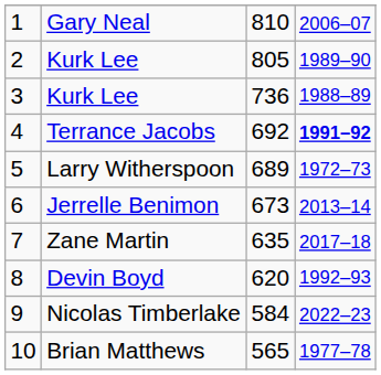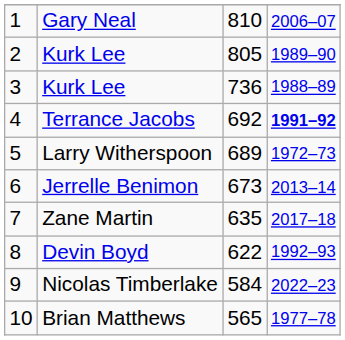 <table class="wikitable">
 <tr>
 </tr>
 <tr>
 <td>1</td>
 <td><a href='#'>Gary Neal</a></td>
 <td>810</td>
 <td style="font-size:80%;"><a href='#'>2006–07</a></td>
 </tr>
 <tr>
 <td>2</td>
 <td><a href='#'>Kurk Lee</a></td>
 <td>805</td>
 <td style="font-size:80%;"><a href='#'>1989–90</a></td>
 </tr>
 <tr>
 <td>3</td>
 <td><a href='#'>Kurk Lee</a></td>
 <td>736</td>
 <td style="font-size:80%;"><a href='#'>1988–89</a></td>
 </tr>
 <tr>
 <td>4</td>
 <td><a href='#'>Terrance Jacobs</a></td>
 <td>692</td>
 <td style="font-size:80%;"><strong><a href='#'>1991–92</a></strong></td>
 </tr>
 <tr>
 <td>5</td>
 <td>Larry Witherspoon</td>
 <td>689</td>
 <td style="font-size:80%;"><a href='#'>1972–73</a></td>
 </tr>
 <tr>
 <td>6</td>
 <td><a href='#'>Jerrelle Benimon</a></td>
 <td>673</td>
 <td style="font-size:80%;"><a href='#'>2013–14</a></td>
 </tr>
 <tr>
 <td>7</td>
 <td>Zane Martin</td>
 <td>635</td>
 <td style="font-size:80%;"><a href='#'>2017–18</a></td>
 </tr>
 <tr>
 <td>8</td>
 <td><a href='#'>Devin Boyd</a></td>
-<td>620</td>
+<td>622</td>
 <td style="font-size:80%;"><a href='#'>1992–93</a></td>
 </tr>
 <tr>
 <td>9</td>
 <td>Nicolas Timberlake</td>
 <td>584</td>
 <td style="font-size:80%;"><a href='#'>2022–23</a></td>
 </tr>
 <tr>
 <td>10</td>
 <td>Brian Matthews</td>
 <td>565</td>
 <td style="font-size:80%;"><a href='#'>1977–78</a></td>
 </tr>
 </table>
